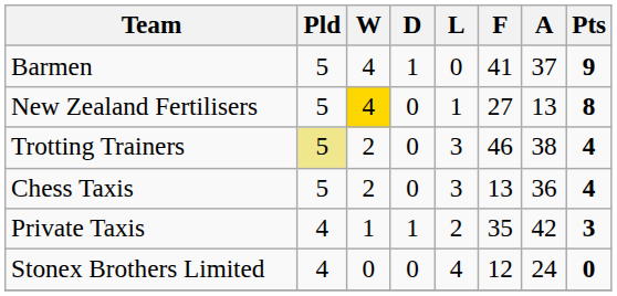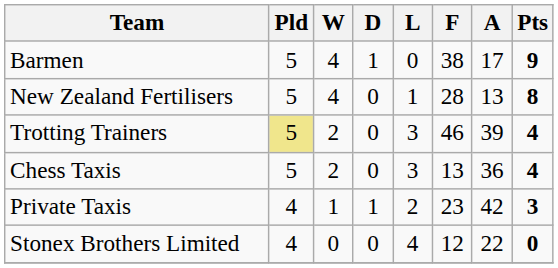 <table class="wikitable" style="text-align:center;">
 <tr>
 <th width=175>Team</th>
 <th width=20 abbr="Played">Pld</th>
 <th width=20 abbr="Won">W</th>
 <th width=20 abbr="Drawn">D</th>
 <th width=20 abbr="Lost">L</th>
 <th width=20 abbr="For">F</th>
 <th width=20 abbr="Against">A</th>
 <th width=20 abbr="Points">Pts</th>
 </tr>
 <tr>
 <td style="text-align:left;">Barmen</td>
 <td>5</td>
 <td>4</td>
 <td>1</td>
 <td>0</td>
-<td>41</td>
-<td>37</td>
+<td>38</td>
+<td>17</td>
 <td><strong>9</strong></td>
 </tr>
 <tr>
 <td style="text-align:left;">New Zealand Fertilisers</td>
 <td>5</td>
-<td style="background: gold;">4</td>
+<td>4</td>
 <td>0</td>
 <td>1</td>
-<td>27</td>
+<td>28</td>
 <td>13</td>
 <td><strong>8</strong></td>
 </tr>
 <tr>
 <td style="text-align:left;">Trotting Trainers</td>
 <td style="background: khaki;">5</td>
 <td>2</td>
 <td>0</td>
 <td>3</td>
 <td>46</td>
-<td>38</td>
+<td>39</td>
 <td><strong>4</strong></td>
 </tr>
 <tr>
 <td style="text-align:left;">Chess Taxis</td>
 <td>5</td>
 <td>2</td>
 <td>0</td>
 <td>3</td>
 <td>13</td>
 <td>36</td>
 <td><strong>4</strong></td>
 </tr>
 <tr>
 <td style="text-align:left;">Private Taxis</td>
 <td>4</td>
 <td>1</td>
 <td>1</td>
 <td>2</td>
-<td>35</td>
+<td>23</td>
 <td>42</td>
 <td><strong>3</strong></td>
 </tr>
 <tr>
 <td style="text-align:left;">Stonex Brothers Limited</td>
 <td>4</td>
 <td>0</td>
 <td>0</td>
 <td>4</td>
 <td>12</td>
-<td>24</td>
+<td>22</td>
 <td><strong>0</strong></td>
 </tr>
 <tr>
 </tr>
 </table>
